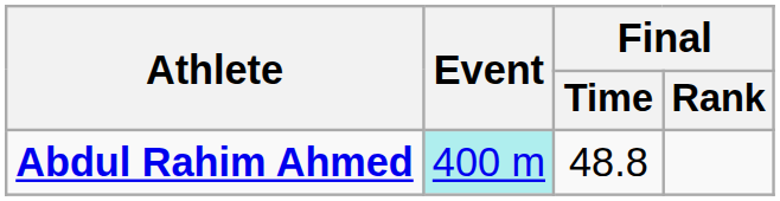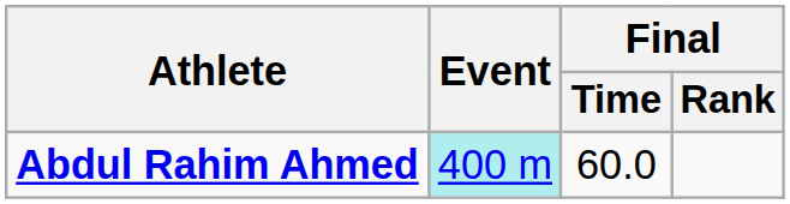 <table class="wikitable" style="font-size:90%">
 <tr>
 <th rowspan="2">Athlete</th>
 <th rowspan="2">Event</th>
 <th colspan="2">Final</th>
 </tr>
 <tr style="font-size:95%">
 <th>Time</th>
 <th>Rank</th>
 </tr>
 <tr align=center>
 <td align=left><strong><a href='#'>Abdul Rahim Ahmed</a></strong></td>
 <td align=left style="background: paleturquoise;"><a href='#'>400 m</a></td>
-<td>48.8</td>
+<td>60.0</td>
 <td></td>
 </tr>
 </table>
